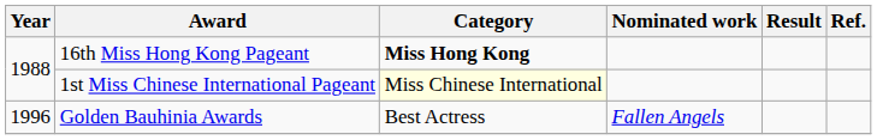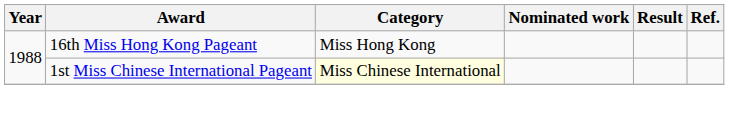 <table class="wikitable sortable">
 <tr>
 <th>Year</th>
 <th>Award</th>
 <th>Category</th>
 <th>Nominated work</th>
 <th class="unsortable">Result</th>
 <th class="unsortable">Ref.</th>
 </tr>
 <tr>
 <td rowspan=2>1988</td>
 <td>16th <a href='#'>Miss Hong Kong Pageant</a></td>
-<td><strong>Miss Hong Kong</strong></td>
+<td>Miss Hong Kong</td>
 <td></td>
 <td></td>
 <td></td>
 </tr>
 <tr>
 <td>1st <a href='#'>Miss Chinese International Pageant</a></td>
 <td style="background: lightyellow;">Miss Chinese International</td>
 <td></td>
 <td></td>
 <td></td>
 </tr>
 <tr>
-<td>1996</td>
-<td><a href='#'>Golden Bauhinia Awards</a></td>
-<td>Best Actress</td>
-<td><em><a href='#'>Fallen Angels</a></em></td>
-<td></td>
-<td></td>
-</tr>
-<tr>
 </tr>
 </table>
